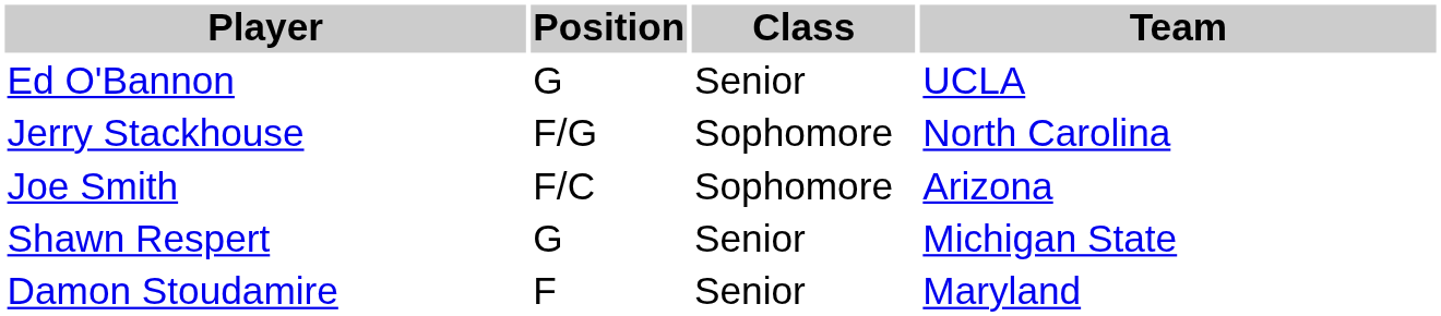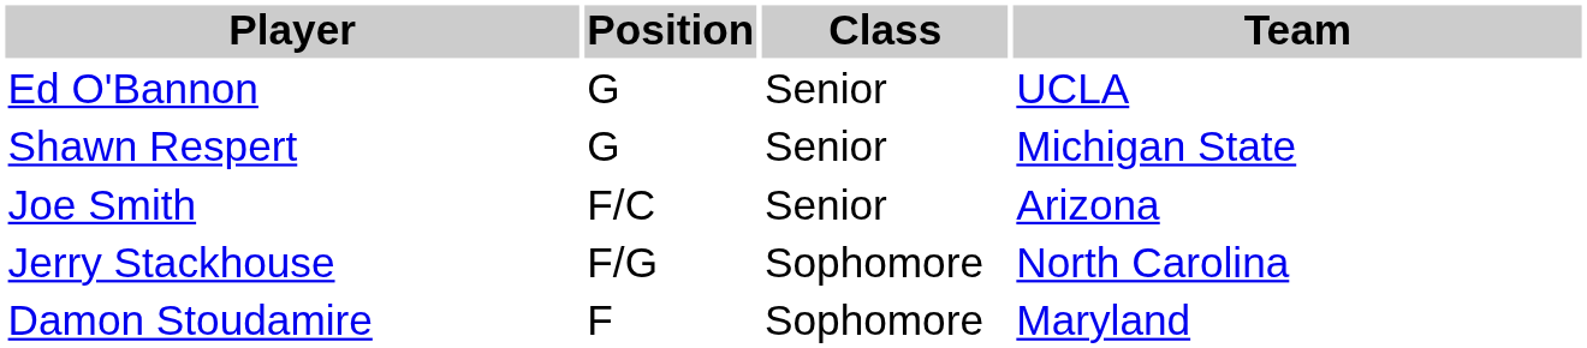 <table style="width:600px" "border:'1' 'solid' 'gray'">
 <tr>
 <th style="background:#CCCCCC;width:40%">Player</th>
 <th style="background:#CCCCCC;width:4%">Position</th>
 <th style="background:#CCCCCC;width:16%">Class</th>
 <th style="background:#CCCCCC;width:40%">Team</th>
 </tr>
 <tr>
 <td><a href='#'>Ed O'Bannon</a></td>
 <td>G</td>
 <td>Senior</td>
 <td><a href='#'>UCLA</a></td>
 </tr>
 <tr>
+<td><a href='#'>Shawn Respert</a></td>
+<td>G</td>
+<td>Senior</td>
+<td><a href='#'>Michigan State</a></td>
+</tr>
+<tr>
+<td><a href='#'>Joe Smith</a></td>
+<td>F/C</td>
+<td>Senior</td>
+<td><a href='#'>Arizona</a></td>
+</tr>
+<tr>
 <td><a href='#'>Jerry Stackhouse</a></td>
 <td>F/G</td>
 <td>Sophomore</td>
 <td><a href='#'>North Carolina</a></td>
 </tr>
 <tr>
-<td><a href='#'>Joe Smith</a></td>
-<td>F/C</td>
-<td>Sophomore</td>
-<td><a href='#'>Arizona</a></td>
-</tr>
-<tr>
-<td><a href='#'>Shawn Respert</a></td>
-<td>G</td>
-<td>Senior</td>
-<td><a href='#'>Michigan State</a></td>
-</tr>
-<tr>
 <td><a href='#'>Damon Stoudamire</a></td>
 <td>F</td>
-<td>Senior</td>
+<td>Sophomore</td>
 <td><a href='#'>Maryland</a></td>
 </tr>
 </table>
